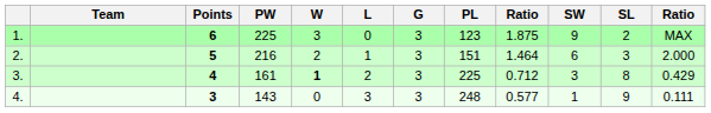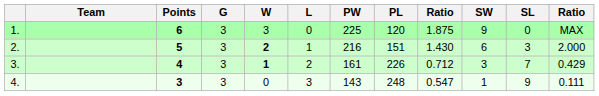 <table class=wikitable style="text-align:center">
 <tr style="background: #DCDCDC">
 <th width="25"></th>
 <th width="200">Team</th>
 <th width="60">Points</th>
-<th width="60">PW</th>
+<th width="60">G</th>
 <th width="60">W</th>
 <th width="60">L</th>
-<th width="60">G</th>
+<th width="60">PW</th>
 <th width="60">PL</th>
 <th width="60">Ratio</th>
 <th width="60">SW</th>
 <th width="60">SL</th>
 <th width="60">Ratio</th>
 </tr>
 <tr style="background: #AAFFAA">
 <td>1.</td>
 <td align=left></td>
 <td><strong>6</strong></td>
-<td>225</td>
+<td>3</td>
 <td>3</td>
 <td>0</td>
-<td>3</td>
-<td>123</td>
+<td>225</td>
+<td>120</td>
 <td>1.875</td>
 <td>9</td>
-<td>2</td>
+<td>0</td>
 <td>MAX</td>
 </tr>
 <tr style="background: #CCFFCC">
 <td>2.</td>
 <td align=left></td>
 <td><strong>5</strong></td>
+<td>3</td>
+<td><strong>2</strong></td>
+<td>1</td>
 <td>216</td>
-<td>2</td>
-<td>1</td>
-<td>3</td>
 <td>151</td>
-<td>1.464</td>
+<td>1.430</td>
 <td>6</td>
 <td>3</td>
 <td>2.000</td>
 </tr>
 <tr style="background: #CCFFCC">
 <td>3.</td>
 <td align=left></td>
 <td><strong>4</strong></td>
-<td>161</td>
+<td>3</td>
 <td><strong>1</strong></td>
 <td>2</td>
-<td>3</td>
-<td>225</td>
+<td>161</td>
+<td>226</td>
 <td>0.712</td>
 <td>3</td>
-<td>8</td>
+<td>7</td>
 <td>0.429</td>
 </tr>
 <tr style="background: #EEFFEE">
 <td>4.</td>
 <td align=left></td>
 <td><strong>3</strong></td>
-<td>143</td>
+<td>3</td>
 <td>0</td>
 <td>3</td>
-<td>3</td>
+<td>143</td>
 <td>248</td>
-<td>0.577</td>
+<td>0.547</td>
 <td>1</td>
 <td>9</td>
 <td>0.111</td>
 </tr>
 </table>
